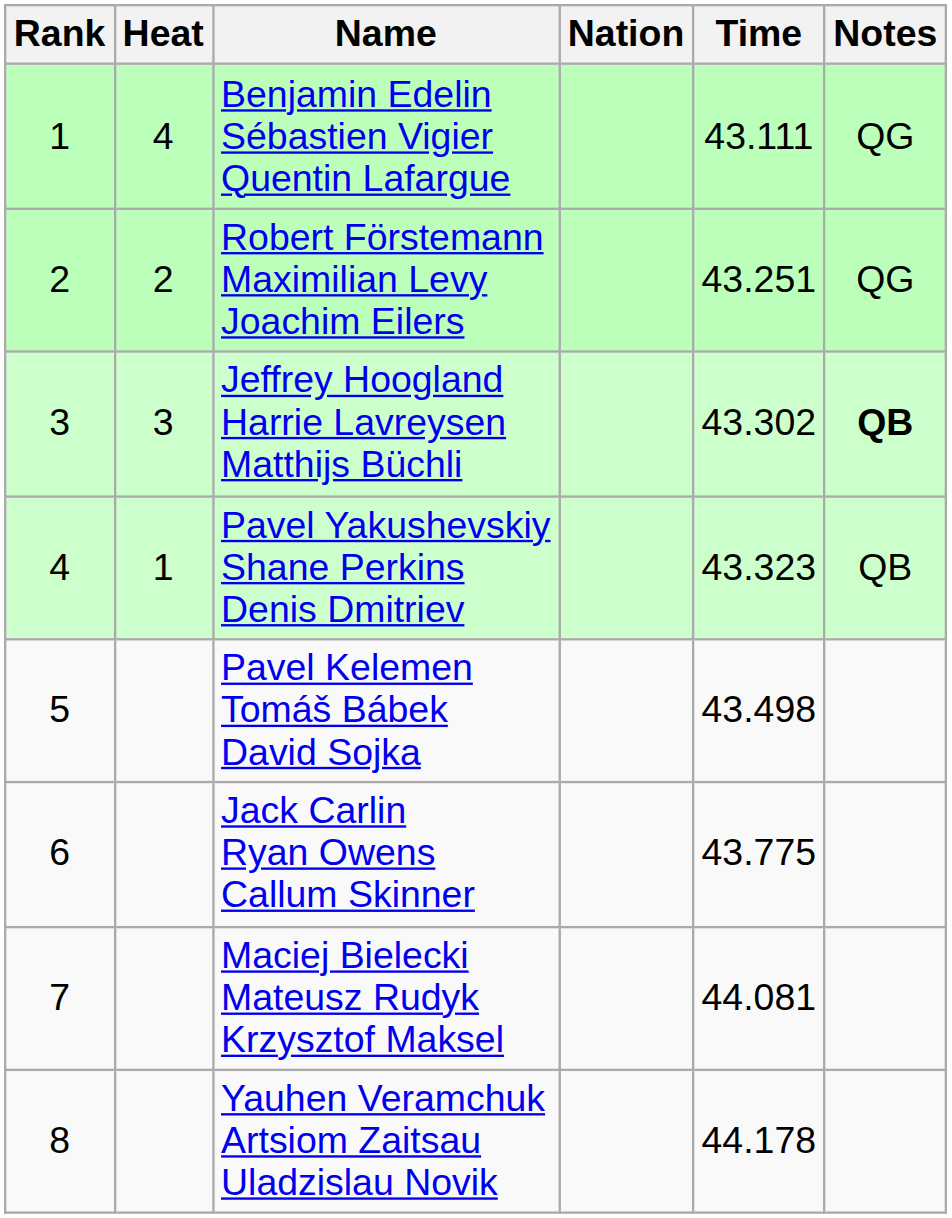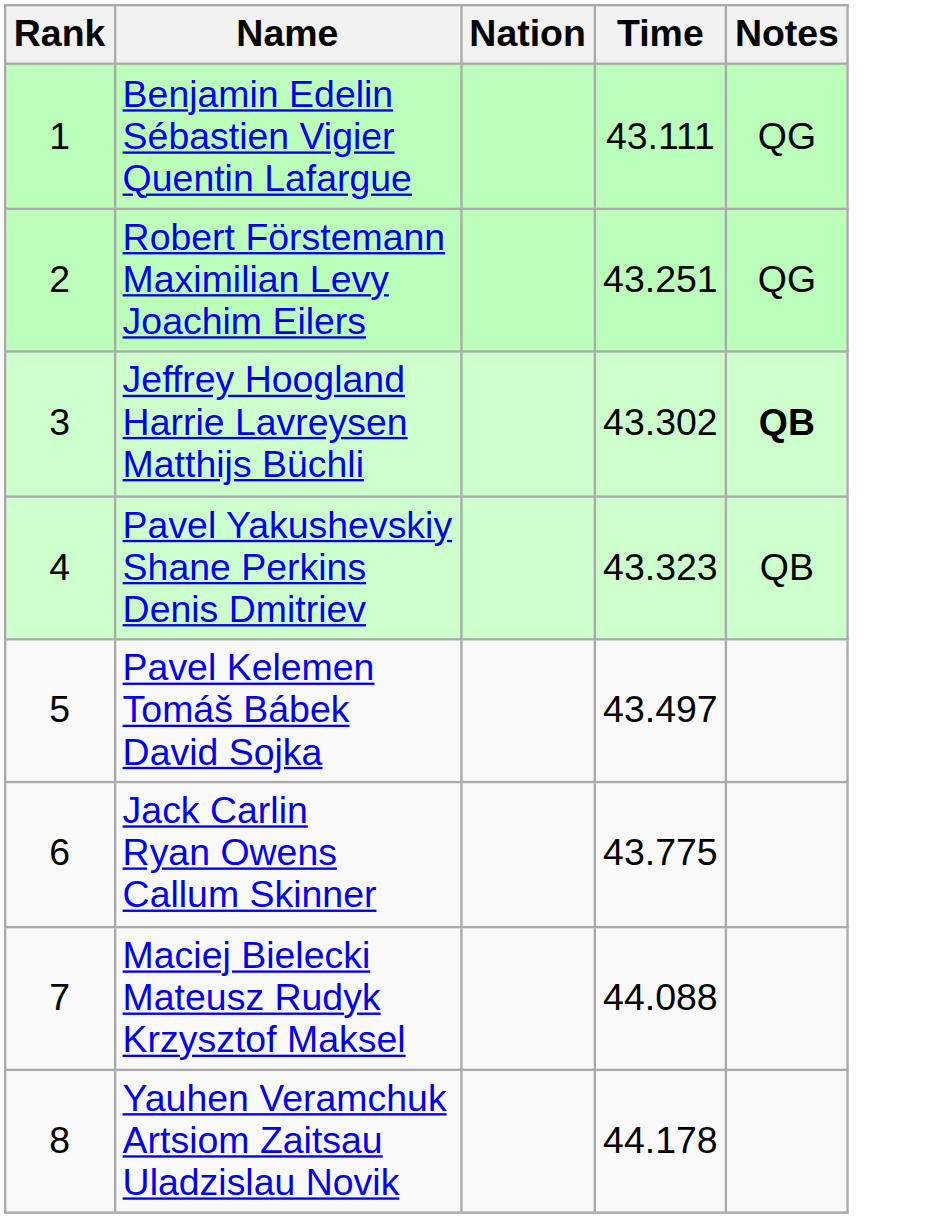 <table class="wikitable sortable" style="text-align:center">
 <tr>
 <th>Rank</th>
-<th>Heat</th>
 <th>Name</th>
 <th>Nation</th>
 <th>Time</th>
 <th>Notes</th>
 </tr>
 <tr bgcolor=bbffbb>
 <td>1</td>
-<td>4</td>
 <td align=left><a href='#'>Benjamin Edelin</a><br><a href='#'>Sébastien Vigier</a><br><a href='#'>Quentin Lafargue</a></td>
 <td align=left></td>
 <td>43.111</td>
 <td>QG</td>
 </tr>
 <tr bgcolor=bbffbb>
-<td>2</td>
 <td>2</td>
 <td align=left><a href='#'>Robert Förstemann</a><br><a href='#'>Maximilian Levy</a><br><a href='#'>Joachim Eilers</a></td>
 <td align=left></td>
 <td>43.251</td>
 <td>QG</td>
 </tr>
 <tr bgcolor=ccffcc>
 <td>3</td>
-<td>3</td>
 <td align=left><a href='#'>Jeffrey Hoogland</a><br><a href='#'>Harrie Lavreysen</a><br><a href='#'>Matthijs Büchli</a></td>
 <td align=left></td>
 <td>43.302</td>
 <td><strong>QB</strong></td>
 </tr>
 <tr bgcolor=ccffcc>
 <td>4</td>
-<td>1</td>
 <td align=left><a href='#'>Pavel Yakushevskiy</a><br><a href='#'>Shane Perkins</a><br><a href='#'>Denis Dmitriev</a></td>
 <td align=left></td>
 <td>43.323</td>
 <td>QB</td>
 </tr>
 <tr>
 <td>5</td>
-<td></td>
 <td align=left><a href='#'>Pavel Kelemen</a><br><a href='#'>Tomáš Bábek</a><br><a href='#'>David Sojka</a></td>
 <td align=left></td>
-<td>43.498</td>
+<td>43.497</td>
 <td></td>
 </tr>
 <tr>
 <td>6</td>
-<td></td>
 <td align=left><a href='#'>Jack Carlin</a><br><a href='#'>Ryan Owens</a><br><a href='#'>Callum Skinner</a></td>
 <td align=left></td>
 <td>43.775</td>
 <td></td>
 </tr>
 <tr>
 <td>7</td>
-<td></td>
 <td align=left><a href='#'>Maciej Bielecki</a><br><a href='#'>Mateusz Rudyk</a><br><a href='#'>Krzysztof Maksel</a></td>
 <td align=left></td>
-<td>44.081</td>
+<td>44.088</td>
 <td></td>
 </tr>
 <tr>
 <td>8</td>
-<td></td>
 <td align=left><a href='#'>Yauhen Veramchuk</a><br><a href='#'>Artsiom Zaitsau</a><br><a href='#'>Uladzislau Novik</a></td>
 <td align=left></td>
 <td>44.178</td>
 <td></td>
 </tr>
 </table>
